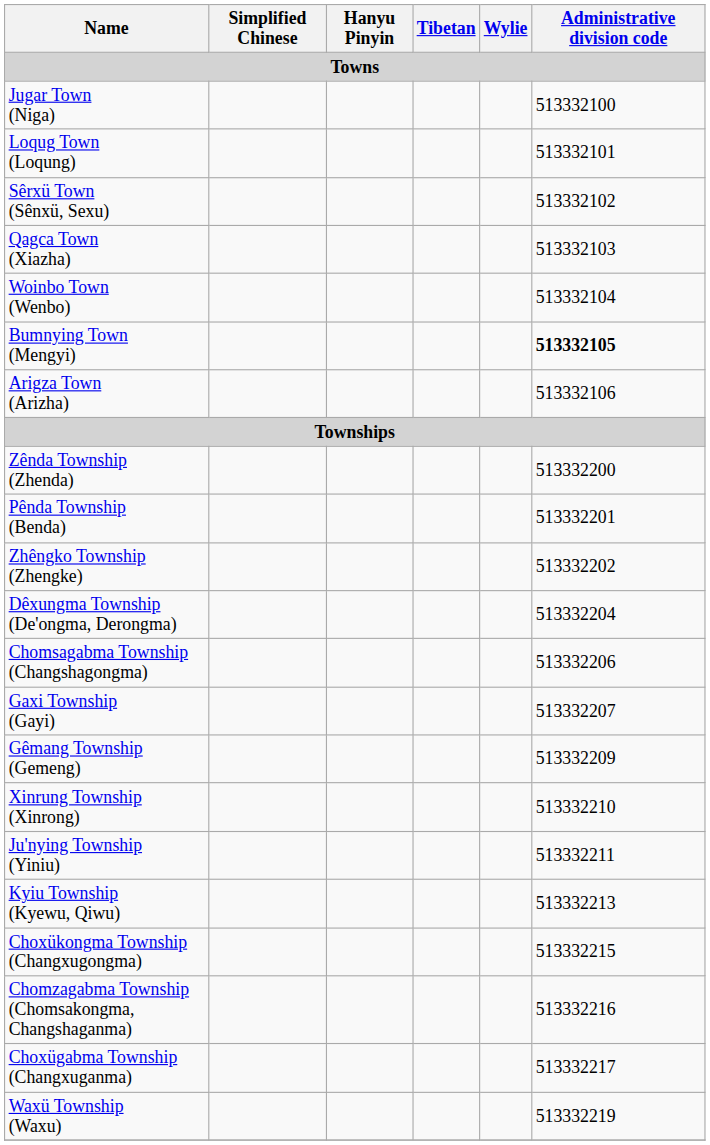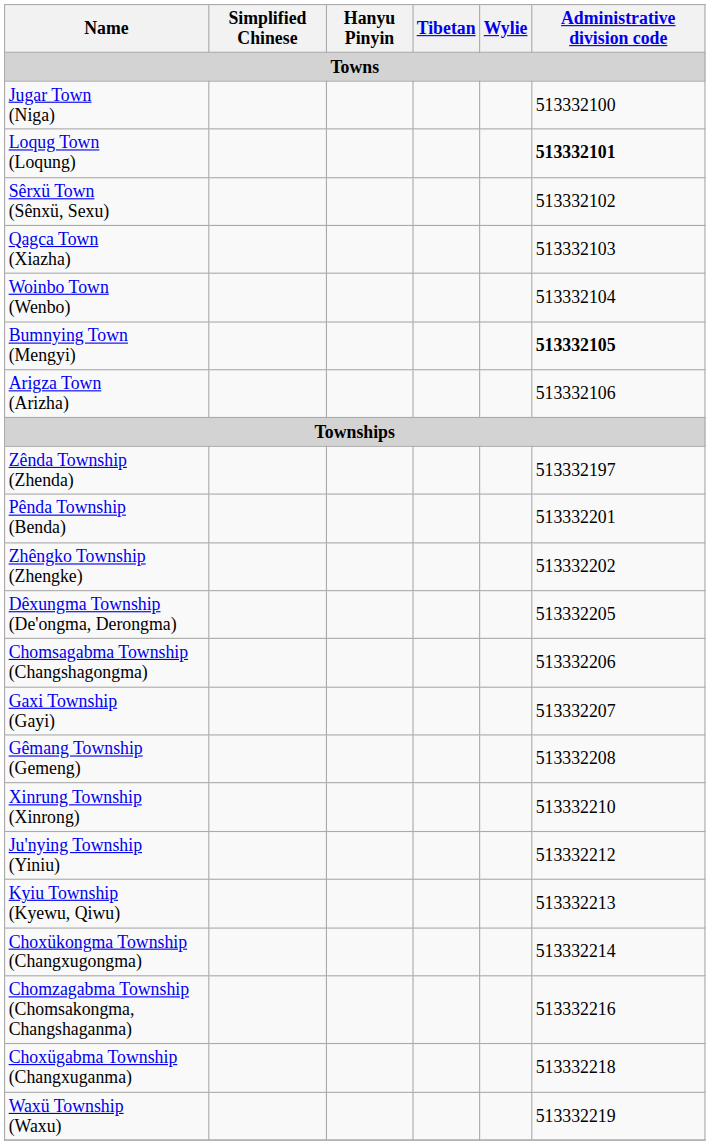 <table class="wikitable" align="center" style="width:50%; border="1">
 <tr>
 <th>Name</th>
 <th>Simplified Chinese</th>
 <th>Hanyu Pinyin</th>
 <th><a href='#'>Tibetan</a></th>
 <th><a href='#'>Wylie</a></th>
 <th><a href='#'>Administrative division code</a></th>
 </tr>
 <tr --------->
 <td colspan="7"  style="text-align:center; background:#d3d3d3;"><strong>Towns</strong></td>
 </tr>
 <tr --------->
 <td><a href='#'>Jugar Town</a><br>(Niga)</td>
 <td></td>
 <td></td>
 <td></td>
 <td></td>
 <td>513332100</td>
 </tr>
 <tr>
 <td><a href='#'>Loqug Town</a><br>(Loqung)</td>
 <td></td>
 <td></td>
 <td></td>
 <td></td>
-<td>513332101</td>
+<td><strong>513332101</strong></td>
 </tr>
 <tr>
 <td><a href='#'>Sêrxü Town</a><br>(Sênxü, Sexu)</td>
 <td></td>
 <td></td>
 <td></td>
 <td></td>
 <td>513332102</td>
 </tr>
 <tr>
 <td><a href='#'>Qagca Town</a><br>(Xiazha)</td>
 <td></td>
 <td></td>
 <td></td>
 <td></td>
 <td>513332103</td>
 </tr>
 <tr>
 <td><a href='#'>Woinbo Town</a><br>(Wenbo)</td>
 <td></td>
 <td></td>
 <td></td>
 <td></td>
 <td>513332104</td>
 </tr>
 <tr>
 <td><a href='#'>Bumnying Town</a><br>(Mengyi)</td>
 <td></td>
 <td></td>
 <td></td>
 <td></td>
 <td><strong>513332105</strong></td>
 </tr>
 <tr>
 <td><a href='#'>Arigza Town</a><br>(Arizha)</td>
 <td></td>
 <td></td>
 <td></td>
 <td></td>
 <td>513332106</td>
 </tr>
 <tr --------->
 <td colspan="7"  style="text-align:center; background:#d3d3d3;"><strong>Townships</strong></td>
 </tr>
 <tr --------->
 <td><a href='#'>Zênda Township</a><br>(Zhenda)</td>
 <td></td>
 <td></td>
 <td></td>
 <td></td>
-<td>513332200</td>
+<td>513332197</td>
 </tr>
 <tr>
 <td><a href='#'>Pênda Township</a><br>(Benda)</td>
 <td></td>
 <td></td>
 <td></td>
 <td></td>
 <td>513332201</td>
 </tr>
 <tr>
 <td><a href='#'>Zhêngko Township</a><br>(Zhengke)</td>
 <td></td>
 <td></td>
 <td></td>
 <td></td>
 <td>513332202</td>
 </tr>
 <tr>
 <td><a href='#'>Dêxungma Township</a><br>(De'ongma, Derongma)</td>
 <td></td>
 <td></td>
 <td></td>
 <td></td>
-<td>513332204</td>
+<td>513332205</td>
 </tr>
 <tr>
 <td><a href='#'>Chomsagabma Township</a><br>(Changshagongma)</td>
 <td></td>
 <td></td>
 <td></td>
 <td></td>
 <td>513332206</td>
 </tr>
 <tr>
 <td><a href='#'>Gaxi Township</a><br>(Gayi)</td>
 <td></td>
 <td></td>
 <td></td>
 <td></td>
 <td>513332207</td>
 </tr>
 <tr>
 <td><a href='#'>Gêmang Township</a><br>(Gemeng)</td>
 <td></td>
 <td></td>
 <td></td>
 <td></td>
-<td>513332209</td>
+<td>513332208</td>
 </tr>
 <tr>
 <td><a href='#'>Xinrung Township</a><br>(Xinrong)</td>
 <td></td>
 <td></td>
 <td></td>
 <td></td>
 <td>513332210</td>
 </tr>
 <tr>
 <td><a href='#'>Ju'nying Township</a><br>(Yiniu)</td>
 <td></td>
 <td></td>
 <td></td>
 <td></td>
-<td>513332211</td>
+<td>513332212</td>
 </tr>
 <tr>
 <td><a href='#'>Kyiu Township</a><br>(Kyewu, Qiwu)</td>
 <td></td>
 <td></td>
 <td></td>
 <td></td>
 <td>513332213</td>
 </tr>
 <tr>
 <td><a href='#'>Choxükongma Township</a><br>(Changxugongma)</td>
 <td></td>
 <td></td>
 <td></td>
 <td></td>
-<td>513332215</td>
+<td>513332214</td>
 </tr>
 <tr>
 <td><a href='#'>Chomzagabma Township</a><br>(Chomsakongma, Changshaganma)</td>
 <td></td>
 <td></td>
 <td></td>
 <td></td>
 <td>513332216</td>
 </tr>
 <tr>
 <td><a href='#'>Choxügabma Township</a><br>(Changxuganma)</td>
 <td></td>
 <td></td>
 <td></td>
 <td></td>
-<td>513332217</td>
+<td>513332218</td>
 </tr>
 <tr>
 <td><a href='#'>Waxü Township</a><br>(Waxu)</td>
 <td></td>
 <td></td>
 <td></td>
 <td></td>
 <td>513332219</td>
 </tr>
 <tr>
 </tr>
 </table>
